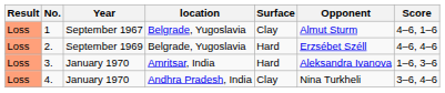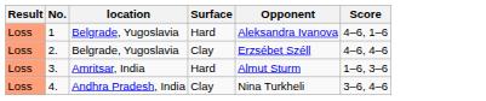 <table class="sortable wikitable" style="font-size:95%">
 <tr>
 <th>Result</th>
 <th>No.</th>
-<th>Year</th>
 <th>location</th>
 <th>Surface</th>
 <th>Opponent</th>
 <th>Score</th>
 </tr>
 <tr>
 <td style="background:#ffa07a;">Loss</td>
 <td>1</td>
-<td>September 1967</td>
 <td><a href='#'>Belgrade</a>, Yugoslavia</td>
-<td>Clay</td>
-<td> <a href='#'>Almut Sturm</a></td>
+<td>Hard</td>
+<td> <a href='#'>Aleksandra Ivanova</a></td>
 <td>4–6, 1–6</td>
 </tr>
 <tr>
 <td style="background:#ffa07a;">Loss</td>
 <td>2.</td>
-<td>September 1969</td>
 <td>Belgrade, Yugoslavia</td>
-<td>Hard</td>
+<td>Clay</td>
 <td> <a href='#'>Erzsébet Széll</a></td>
 <td>4–6, 4–6</td>
 </tr>
 <tr>
 <td style="background:#ffa07a;">Loss</td>
 <td>3.</td>
-<td>January 1970</td>
 <td><a href='#'>Amritsar</a>, India</td>
 <td>Hard</td>
-<td> <a href='#'>Aleksandra Ivanova</a></td>
+<td> <a href='#'>Almut Sturm</a></td>
 <td>1–6, 3–6</td>
 </tr>
 <tr>
 <td style="background:#ffa07a;">Loss</td>
 <td>4.</td>
-<td>January 1970</td>
 <td><a href='#'>Andhra Pradesh</a>, India</td>
 <td>Clay</td>
 <td> Nina Turkheli</td>
 <td>3–6, 4–6</td>
 </tr>
 </table>
